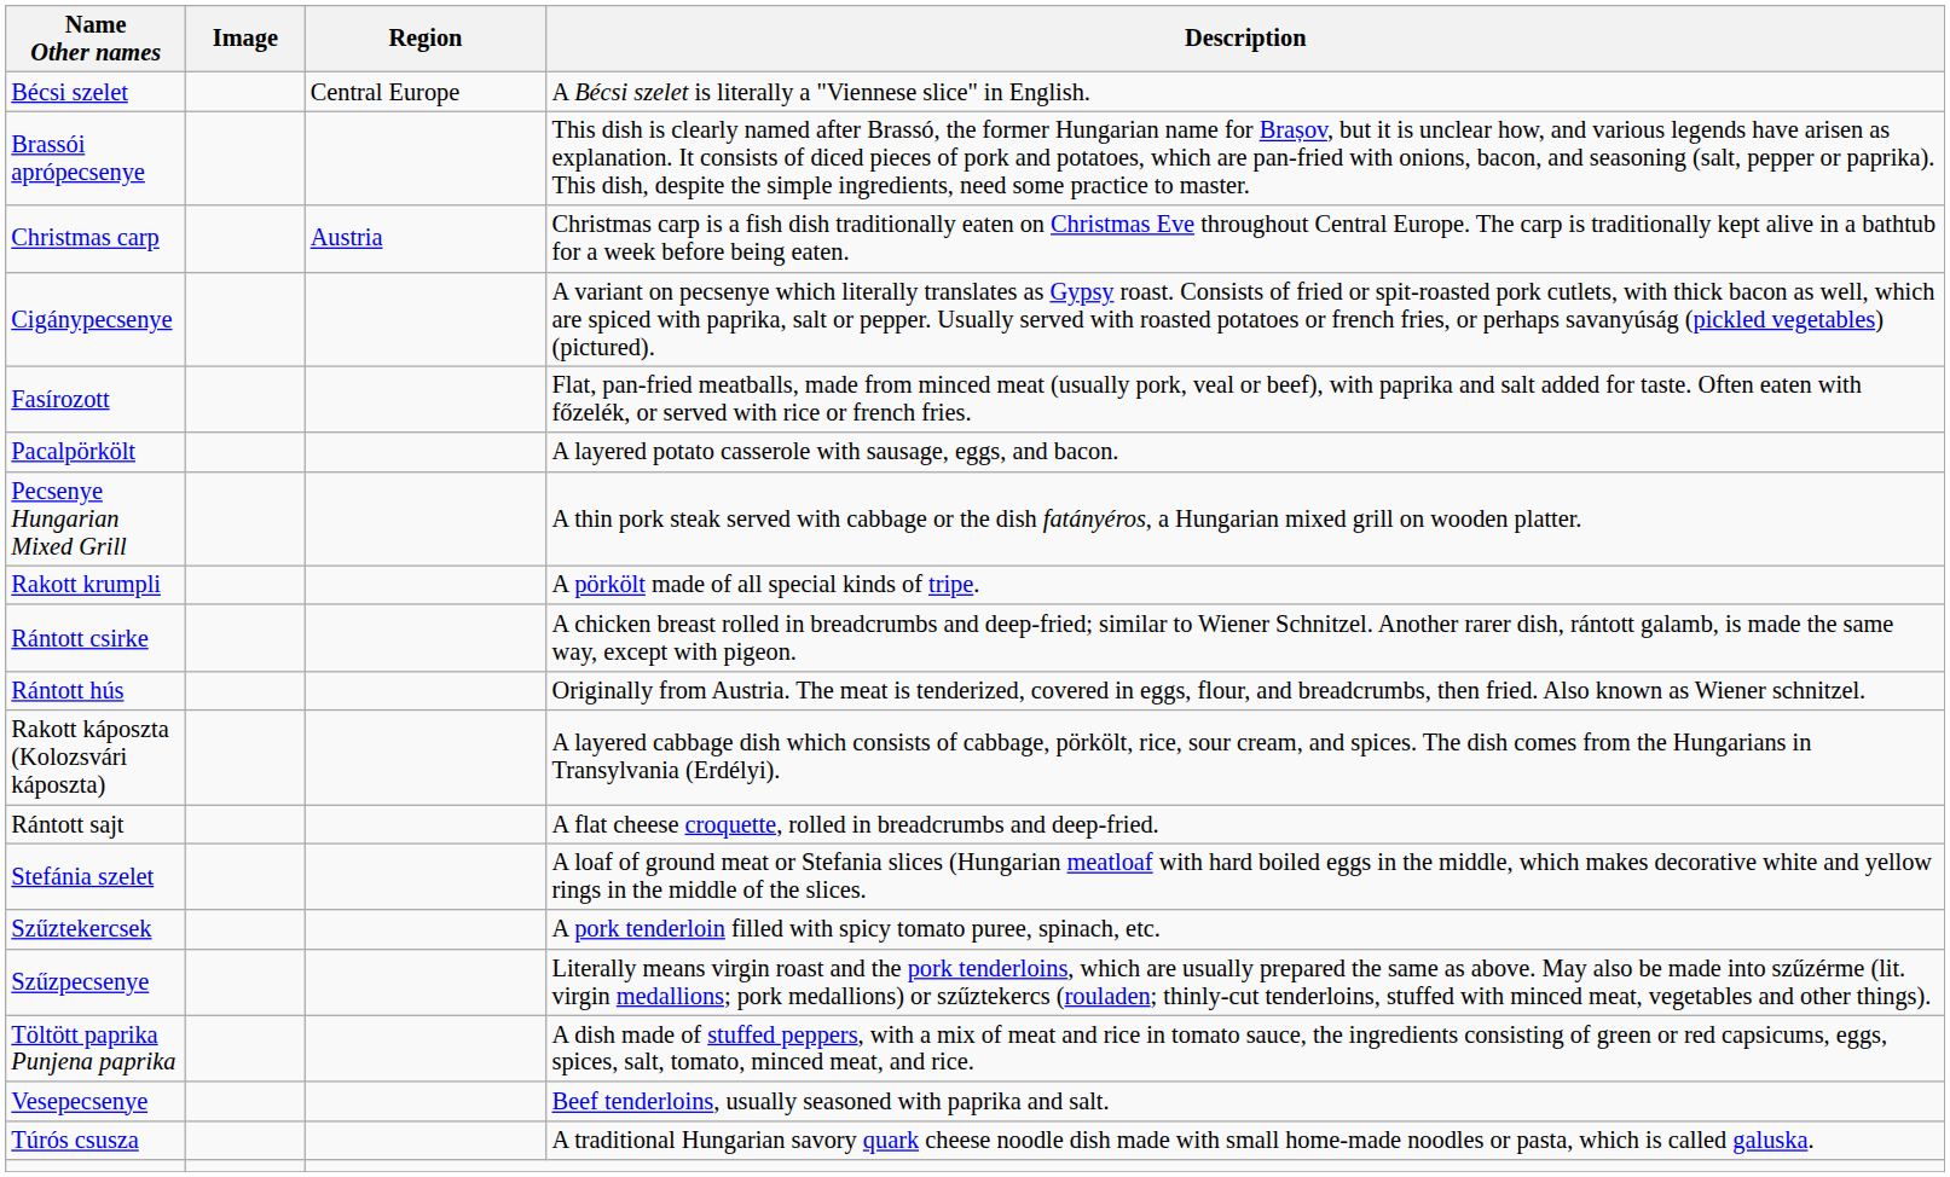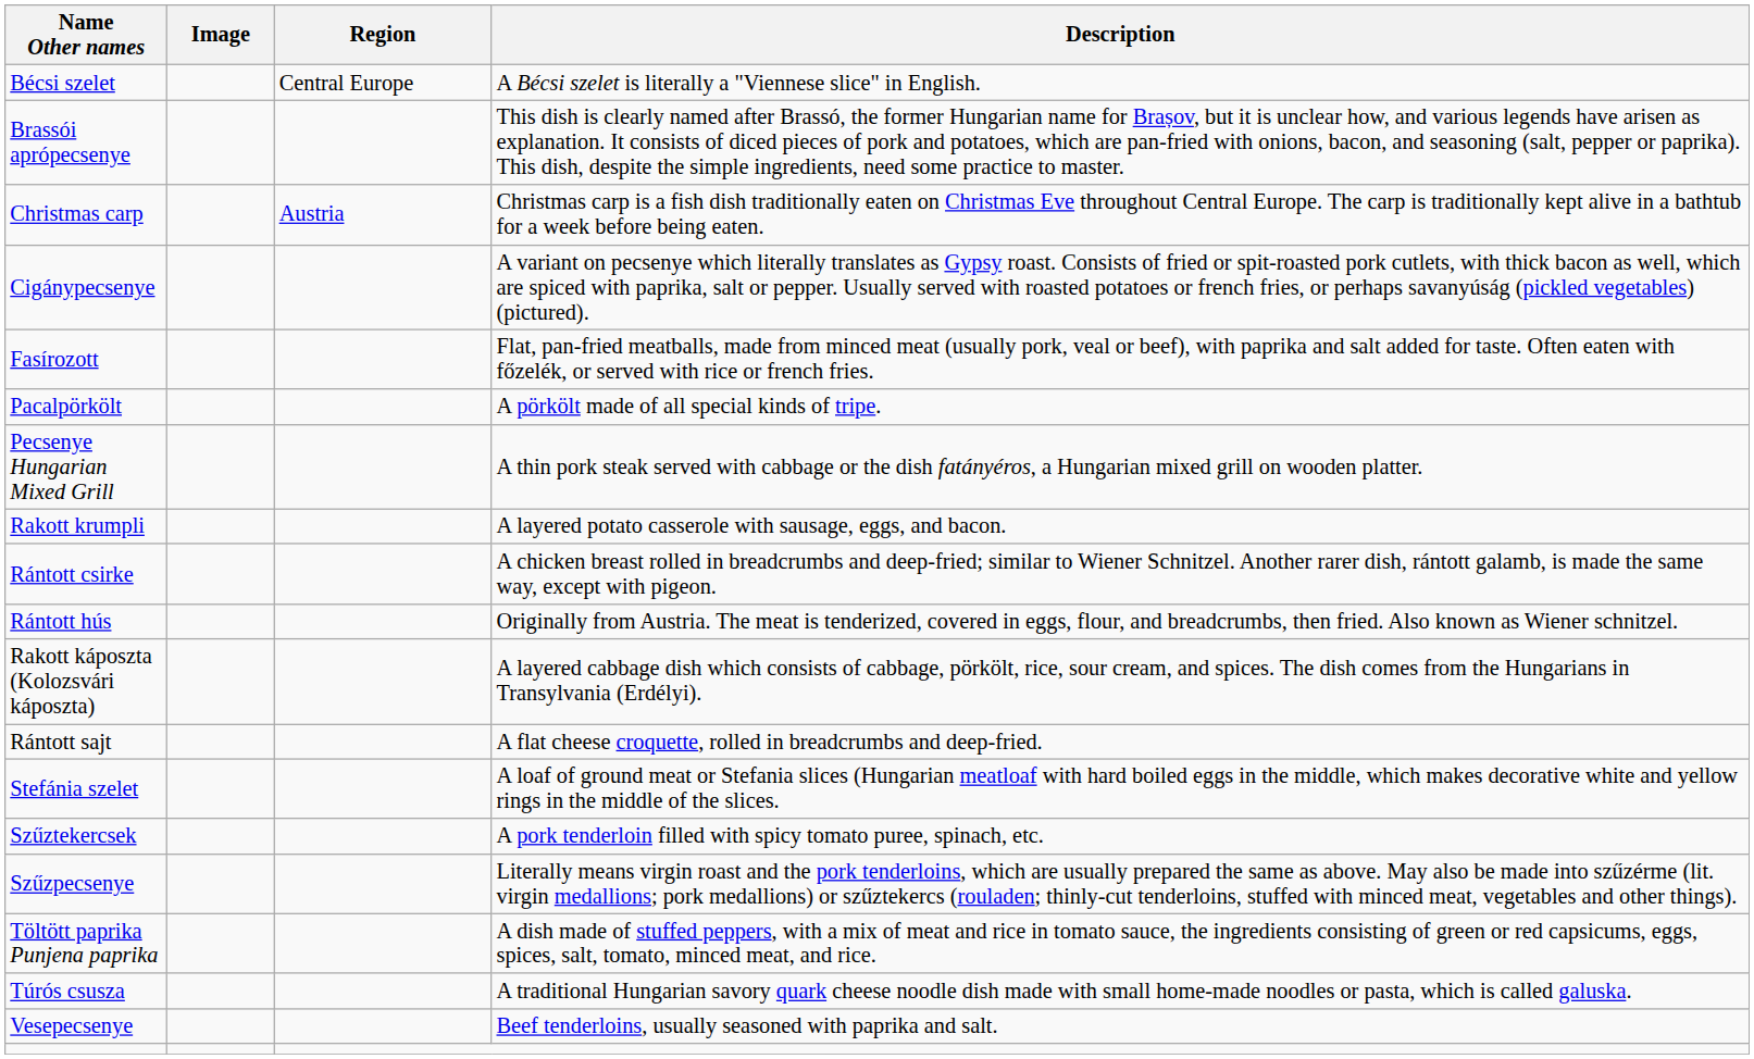 <table class="wikitable sortable" width="100%">
 <tr>
 <th width="110px">Name<br><em>Other names</em></th>
 <th width="70px">Image</th>
 <th width="150px">Region</th>
 <th>Description</th>
 </tr>
 <tr>
 <td><a href='#'>Bécsi szelet</a></td>
 <td></td>
 <td>Central Europe</td>
 <td>A <em>Bécsi szelet</em> is literally a "Viennese slice" in English.</td>
 </tr>
 <tr>
 <td><a href='#'>Brassói aprópecsenye</a></td>
 <td></td>
 <td></td>
 <td>This dish is clearly named after Brassó, the former Hungarian name for <a href='#'>Brașov</a>, but it is unclear how, and various legends have arisen as explanation. It consists of diced pieces of pork and potatoes, which are pan-fried with onions, bacon, and seasoning (salt, pepper or paprika). This dish, despite the simple ingredients, need some practice to master.</td>
 </tr>
 <tr>
 <td><a href='#'>Christmas carp</a></td>
 <td></td>
 <td><a href='#'>Austria</a></td>
 <td>Christmas carp is a fish dish traditionally eaten on <a href='#'>Christmas Eve</a> throughout Central Europe. The carp is traditionally kept alive in a bathtub for a week before being eaten.</td>
 </tr>
 <tr>
 <td><a href='#'>Cigánypecsenye</a></td>
 <td></td>
 <td></td>
 <td>A variant on pecsenye which literally translates as <a href='#'>Gypsy</a> roast. Consists of fried or spit-roasted pork cutlets, with thick bacon as well, which are spiced with paprika, salt or pepper. Usually served with roasted potatoes or french fries, or perhaps savanyúság (<a href='#'>pickled vegetables</a>) (pictured).</td>
 </tr>
 <tr>
 <td><a href='#'>Fasírozott</a></td>
 <td></td>
 <td></td>
 <td>Flat, pan-fried meatballs, made from minced meat (usually pork, veal or beef), with paprika and salt added for taste. Often eaten with főzelék, or served with rice or french fries.</td>
 </tr>
 <tr>
 <td><a href='#'>Pacalpörkölt</a></td>
 <td></td>
 <td></td>
-<td>A layered potato casserole with sausage, eggs, and bacon.</td>
+<td>A <a href='#'>pörkölt</a> made of all special kinds of <a href='#'>tripe</a>.</td>
 </tr>
 <tr>
 <td><a href='#'>Pecsenye</a><br><em>Hungarian Mixed Grill</em></td>
 <td></td>
 <td></td>
 <td>A thin pork steak served with cabbage or the dish <em>fatányéros</em>, a Hungarian mixed grill on wooden platter.</td>
 </tr>
 <tr>
 <td><a href='#'>Rakott krumpli</a></td>
 <td></td>
 <td></td>
-<td>A <a href='#'>pörkölt</a> made of all special kinds of <a href='#'>tripe</a>.</td>
+<td>A layered potato casserole with sausage, eggs, and bacon.</td>
 </tr>
 <tr>
 <td><a href='#'>Rántott csirke</a></td>
 <td></td>
 <td></td>
 <td>A chicken breast rolled in breadcrumbs and deep-fried; similar to Wiener Schnitzel. Another rarer dish, rántott galamb, is made the same way, except with pigeon.</td>
 </tr>
 <tr>
 <td><a href='#'>Rántott hús</a></td>
 <td></td>
 <td></td>
 <td>Originally from Austria. The meat is tenderized, covered in eggs, flour, and breadcrumbs, then fried. Also known as Wiener schnitzel.</td>
 </tr>
 <tr>
 <td>Rakott káposzta (Kolozsvári káposzta)</td>
 <td></td>
 <td></td>
 <td>A layered cabbage dish which consists of cabbage, pörkölt, rice, sour cream, and spices. The dish comes from the Hungarians in Transylvania (Erdélyi).</td>
 </tr>
 <tr>
 <td>Rántott sajt</td>
 <td></td>
 <td></td>
 <td>A flat cheese <a href='#'>croquette</a>, rolled in breadcrumbs and deep-fried.</td>
 </tr>
 <tr>
 <td><a href='#'>Stefánia szelet</a></td>
 <td></td>
 <td></td>
 <td>A loaf of ground meat or Stefania slices (Hungarian <a href='#'>meatloaf</a> with hard boiled eggs in the middle, which makes decorative white and yellow rings in the middle of the slices.</td>
 </tr>
 <tr>
 <td><a href='#'>Szűztekercsek</a></td>
 <td></td>
 <td></td>
 <td>A <a href='#'>pork tenderloin</a> filled with spicy tomato puree, spinach, etc.</td>
 </tr>
 <tr>
 <td><a href='#'>Szűzpecsenye</a></td>
 <td></td>
 <td></td>
 <td>Literally means virgin roast and the <a href='#'>pork tenderloins</a>, which are usually prepared the same as above. May also be made into szűzérme (lit. virgin <a href='#'>medallions</a>; pork medallions) or szűztekercs (<a href='#'>rouladen</a>; thinly-cut tenderloins, stuffed with minced meat, vegetables and other things).</td>
 </tr>
 <tr>
 <td><a href='#'>Töltött paprika</a><br><em>Punjena paprika</em></td>
 <td></td>
 <td></td>
 <td>A dish made of <a href='#'>stuffed peppers</a>, with a mix of meat and rice in tomato sauce, the ingredients consisting of green or red capsicums, eggs, spices, salt, tomato, minced meat, and rice.</td>
 </tr>
 <tr>
+<td><a href='#'>Túrós csusza</a></td>
+<td></td>
+<td></td>
+<td>A traditional Hungarian savory <a href='#'>quark</a> cheese noodle dish made with small home-made noodles or pasta, which is called <a href='#'>galuska</a>.</td>
+</tr>
+<tr>
 <td><a href='#'>Vesepecsenye</a></td>
 <td></td>
 <td></td>
 <td><a href='#'>Beef tenderloins</a>, usually seasoned with paprika and salt.</td>
 </tr>
 <tr>
-<td><a href='#'>Túrós csusza</a></td>
-<td></td>
-<td></td>
-<td>A traditional Hungarian savory <a href='#'>quark</a> cheese noodle dish made with small home-made noodles or pasta, which is called <a href='#'>galuska</a>.</td>
-</tr>
-<tr>
 <td></td>
 <td></td>
 </tr>
 </table>
